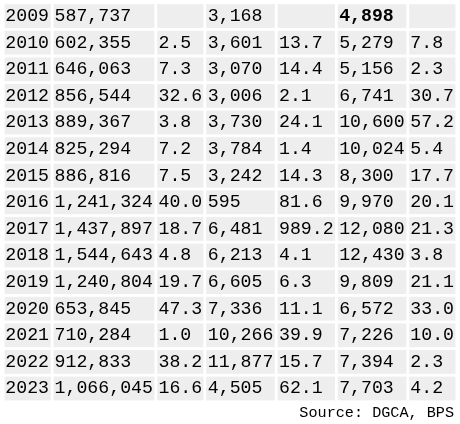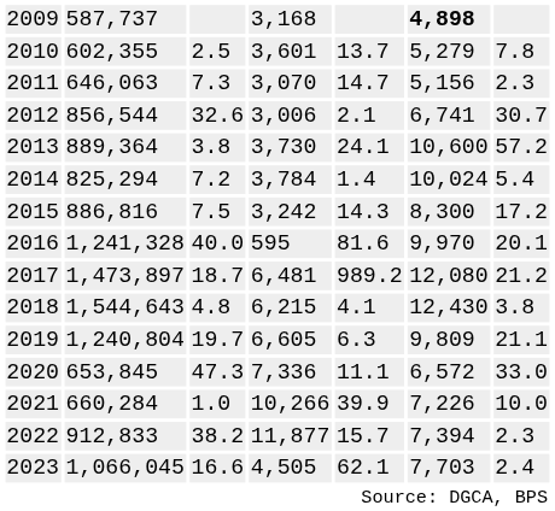 <table class="toccolours sortable" style="padding:0.5em;">
 <tr>
 <th></th>
 <th></th>
 <th></th>
 <th></th>
 <th></th>
 <th></th>
 <th></th>
 </tr>
 <tr style="background:#eee;">
 <td>2009</td>
 <td>587,737</td>
 <td></td>
 <td>3,168</td>
 <td></td>
 <td><strong>4,898</strong></td>
 <td></td>
 </tr>
 <tr style="background:#eee;">
 <td>2010</td>
 <td>602,355</td>
 <td> 2.5</td>
 <td>3,601</td>
 <td> 13.7</td>
 <td>5,279</td>
 <td> 7.8</td>
 </tr>
 <tr style="background:#eee;">
 <td>2011</td>
 <td>646,063</td>
 <td> 7.3</td>
 <td>3,070</td>
-<td> 14.4</td>
+<td> 14.7</td>
 <td>5,156</td>
 <td> 2.3</td>
 </tr>
 <tr style="background:#eee;">
 <td>2012</td>
 <td>856,544</td>
 <td> 32.6</td>
 <td>3,006</td>
 <td> 2.1</td>
 <td>6,741</td>
 <td> 30.7</td>
 </tr>
 <tr style="background:#eee;">
 <td>2013</td>
-<td>889,367</td>
+<td>889,364</td>
 <td> 3.8</td>
 <td>3,730</td>
 <td> 24.1</td>
 <td>10,600</td>
 <td> 57.2</td>
 </tr>
 <tr style="background:#eee;">
 <td>2014</td>
 <td>825,294</td>
 <td> 7.2</td>
 <td>3,784</td>
 <td> 1.4</td>
 <td>10,024</td>
 <td> 5.4</td>
 </tr>
 <tr style="background:#eee;">
 <td>2015</td>
 <td>886,816</td>
 <td> 7.5</td>
 <td>3,242</td>
 <td> 14.3</td>
 <td>8,300</td>
-<td> 17.7</td>
+<td> 17.2</td>
 </tr>
 <tr style="background:#eee;">
 <td>2016</td>
-<td>1,241,324</td>
+<td>1,241,328</td>
 <td> 40.0</td>
 <td>595</td>
 <td> 81.6</td>
 <td>9,970</td>
 <td> 20.1</td>
 </tr>
 <tr style="background:#eee;">
 <td>2017</td>
-<td>1,437,897</td>
+<td>1,473,897</td>
 <td> 18.7</td>
 <td>6,481</td>
 <td> 989.2</td>
 <td>12,080</td>
-<td> 21.3</td>
+<td> 21.2</td>
 </tr>
 <tr style="background:#eee;">
 <td>2018</td>
 <td>1,544,643</td>
 <td> 4.8</td>
-<td>6,213</td>
+<td>6,215</td>
 <td> 4.1</td>
 <td>12,430</td>
 <td> 3.8</td>
 </tr>
 <tr style="background:#eee;">
 <td>2019</td>
 <td>1,240,804</td>
 <td> 19.7</td>
 <td>6,605</td>
 <td> 6.3</td>
 <td>9,809</td>
 <td> 21.1</td>
 </tr>
 <tr style="background:#eee;">
 <td>2020</td>
 <td>653,845</td>
 <td> 47.3</td>
 <td>7,336</td>
 <td> 11.1</td>
 <td>6,572</td>
 <td> 33.0</td>
 </tr>
 <tr style="background:#eee;">
 <td>2021</td>
-<td>710,284</td>
+<td>660,284</td>
 <td> 1.0</td>
 <td>10,266</td>
 <td> 39.9</td>
 <td>7,226</td>
 <td> 10.0</td>
 </tr>
 <tr style="background:#eee;">
 <td>2022</td>
 <td>912,833</td>
 <td> 38.2</td>
 <td>11,877</td>
 <td> 15.7</td>
 <td>7,394</td>
 <td> 2.3</td>
 </tr>
 <tr style="background:#eee;">
 <td>2023</td>
 <td>1,066,045</td>
 <td> 16.6</td>
 <td>4,505</td>
 <td> 62.1</td>
 <td>7,703</td>
-<td> 4.2</td>
+<td> 2.4</td>
 </tr>
 <tr>
 <td colspan="7" style="text-align:right;"><sup>Source: DGCA, BPS</sup></td>
 </tr>
 </table>
